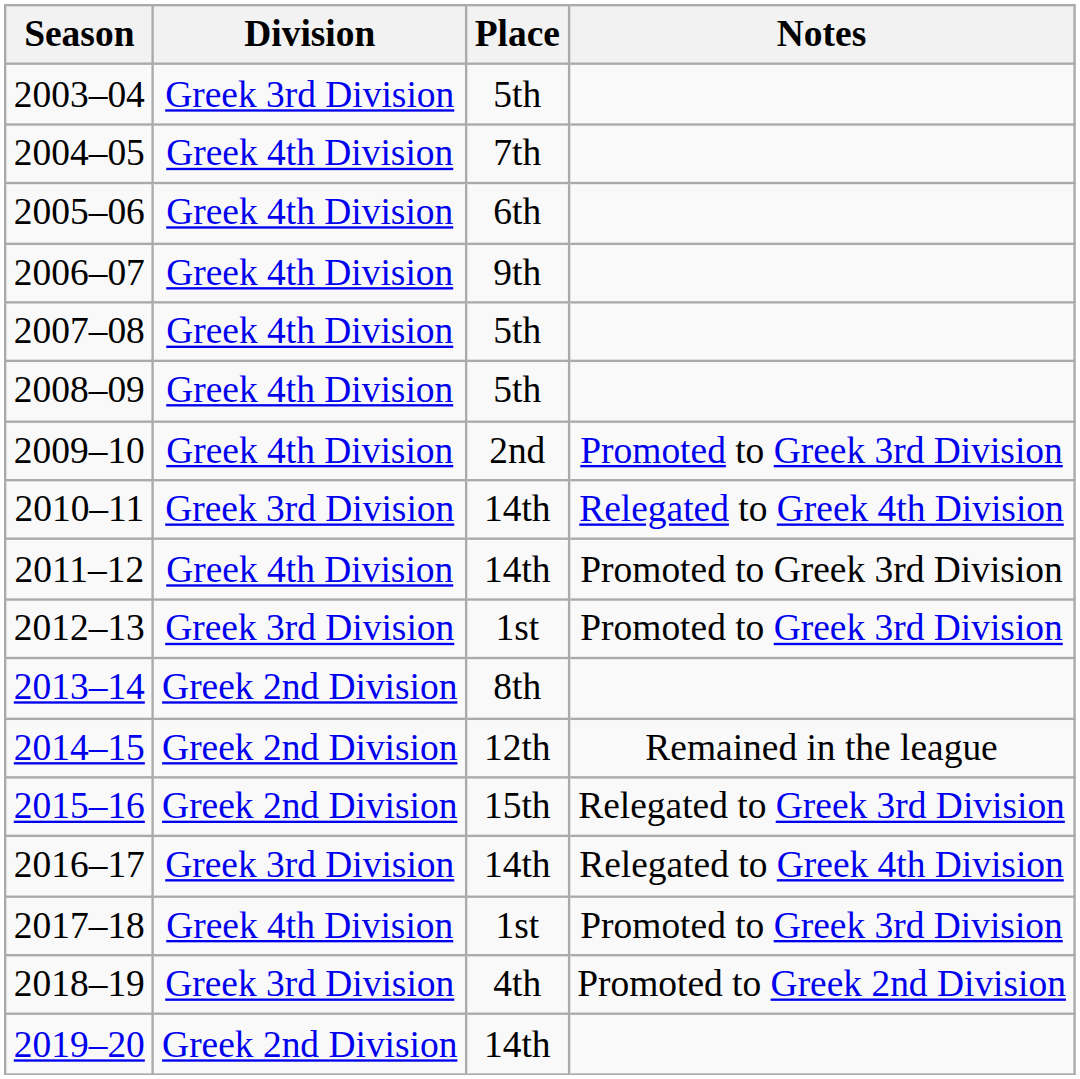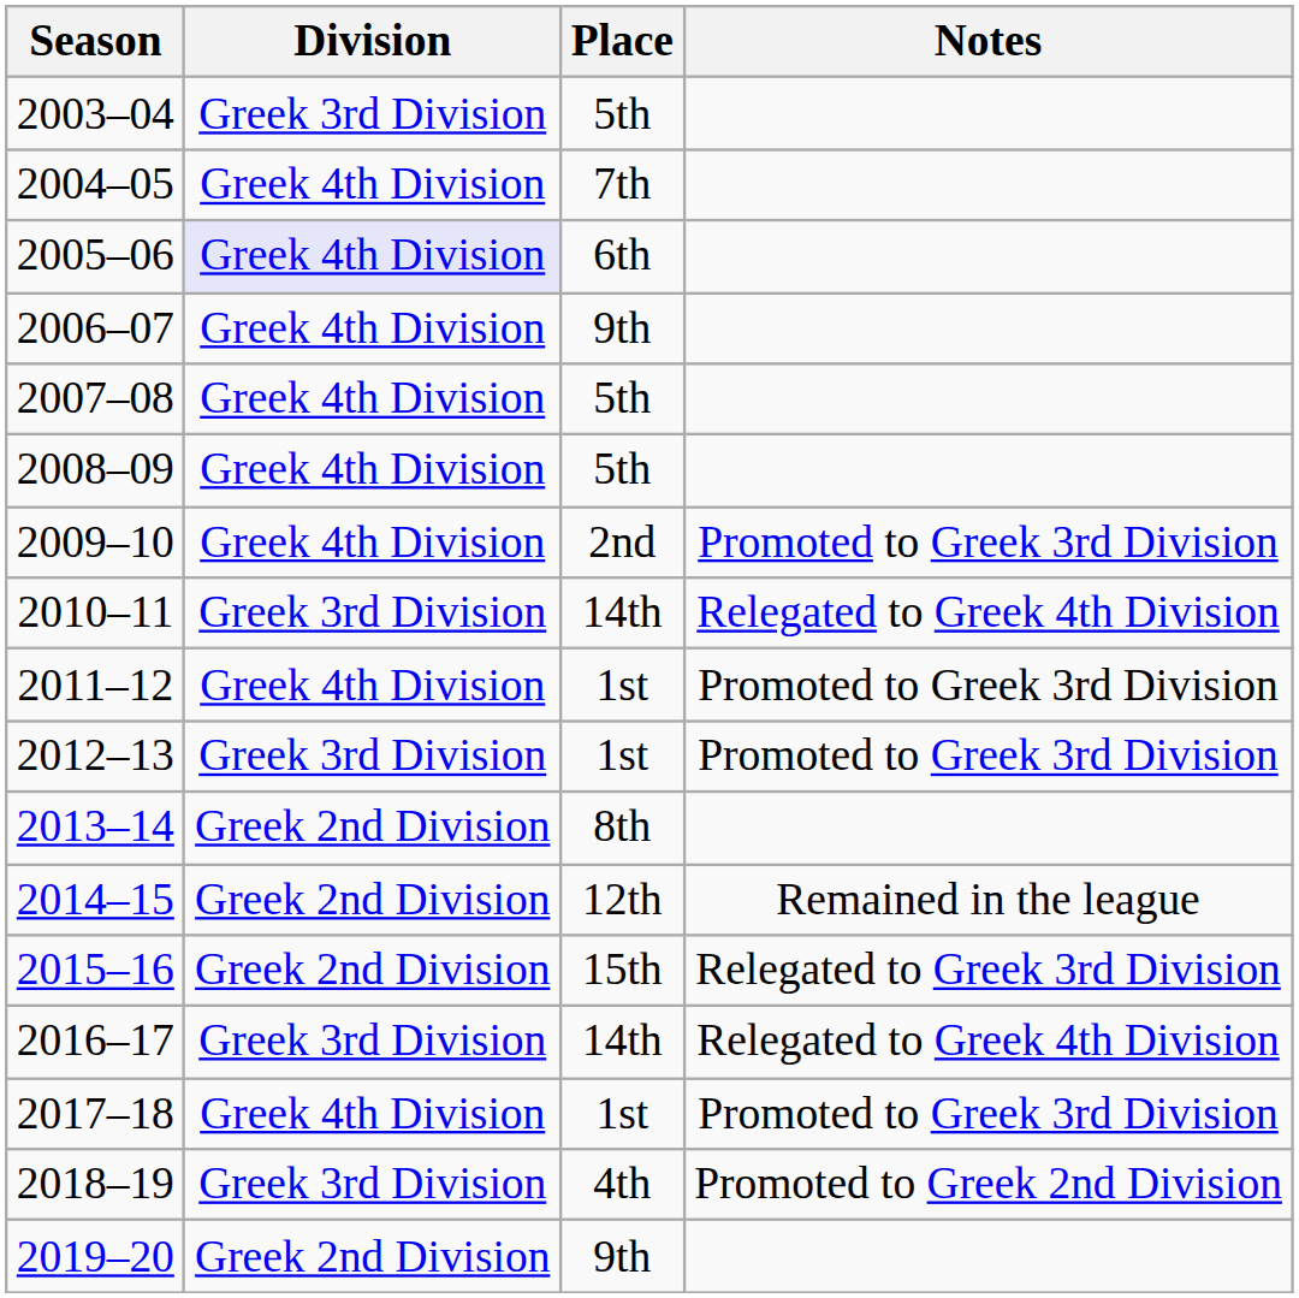 <table class="wikitable" style="text-align:center">
 <tr>
 <th>Season</th>
 <th>Division</th>
 <th>Place</th>
 <th>Notes</th>
 </tr>
 <tr>
 <td>2003–04</td>
 <td><a href='#'>Greek 3rd Division</a></td>
 <td>5th</td>
 <td></td>
 </tr>
 <tr>
 <td>2004–05</td>
 <td><a href='#'>Greek 4th Division</a></td>
 <td>7th</td>
 <td></td>
 </tr>
 <tr>
 <td>2005–06</td>
-<td><a href='#'>Greek 4th Division</a></td>
+<td style="background: lavender;"><a href='#'>Greek 4th Division</a></td>
 <td>6th</td>
 <td></td>
 </tr>
 <tr>
 <td>2006–07</td>
 <td><a href='#'>Greek 4th Division</a></td>
 <td>9th</td>
 <td></td>
 </tr>
 <tr>
 <td>2007–08</td>
 <td><a href='#'>Greek 4th Division</a></td>
 <td>5th</td>
 <td></td>
 </tr>
 <tr>
 <td>2008–09</td>
 <td><a href='#'>Greek 4th Division</a></td>
 <td>5th</td>
 <td></td>
 </tr>
 <tr>
 <td>2009–10</td>
 <td><a href='#'>Greek 4th Division</a></td>
 <td>2nd</td>
 <td><a href='#'>Promoted</a> to <a href='#'>Greek 3rd Division</a></td>
 </tr>
 <tr>
 <td>2010–11</td>
 <td><a href='#'>Greek 3rd Division</a></td>
 <td>14th</td>
 <td><a href='#'>Relegated</a> to <a href='#'>Greek 4th Division</a></td>
 </tr>
 <tr>
 <td>2011–12</td>
 <td><a href='#'>Greek 4th Division</a></td>
-<td>14th</td>
+<td>1st</td>
 <td>Promoted to Greek 3rd Division</td>
 </tr>
 <tr>
 <td>2012–13</td>
 <td><a href='#'>Greek 3rd Division</a></td>
 <td>1st</td>
 <td>Promoted to <a href='#'>Greek 3rd Division</a></td>
 </tr>
 <tr>
 <td><a href='#'>2013–14</a></td>
 <td><a href='#'>Greek 2nd Division</a></td>
 <td>8th</td>
 <td></td>
 </tr>
 <tr>
 <td><a href='#'>2014–15</a></td>
 <td><a href='#'>Greek 2nd Division</a></td>
 <td>12th</td>
 <td>Remained in the league</td>
 </tr>
 <tr>
 <td><a href='#'>2015–16</a></td>
 <td><a href='#'>Greek 2nd Division</a></td>
 <td>15th</td>
 <td>Relegated to <a href='#'>Greek 3rd Division</a></td>
 </tr>
 <tr>
 <td>2016–17</td>
 <td><a href='#'>Greek 3rd Division</a></td>
 <td>14th</td>
 <td>Relegated to <a href='#'>Greek 4th Division</a></td>
 </tr>
 <tr>
 <td>2017–18</td>
 <td><a href='#'>Greek 4th Division</a></td>
 <td>1st</td>
 <td>Promoted to <a href='#'>Greek 3rd Division</a></td>
 </tr>
 <tr>
 <td>2018–19</td>
 <td><a href='#'>Greek 3rd Division</a></td>
 <td>4th</td>
 <td>Promoted to <a href='#'>Greek 2nd Division</a></td>
 </tr>
 <tr>
 <td><a href='#'>2019–20</a></td>
 <td><a href='#'>Greek 2nd Division</a></td>
-<td>14th</td>
+<td>9th</td>
 <td></td>
 </tr>
 </table>
